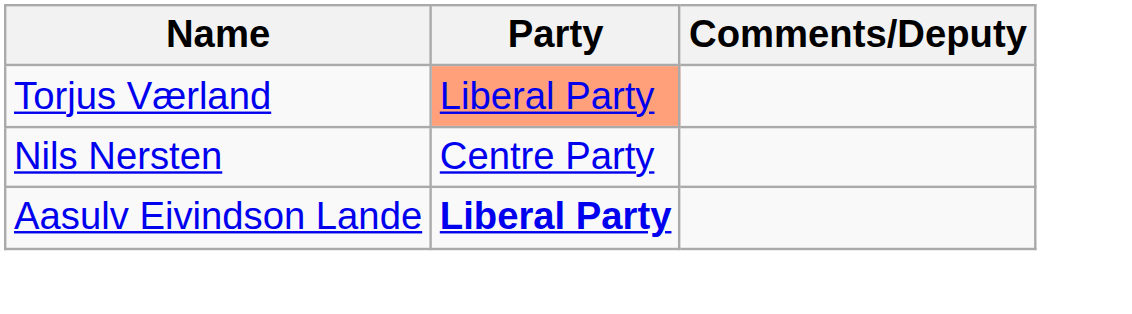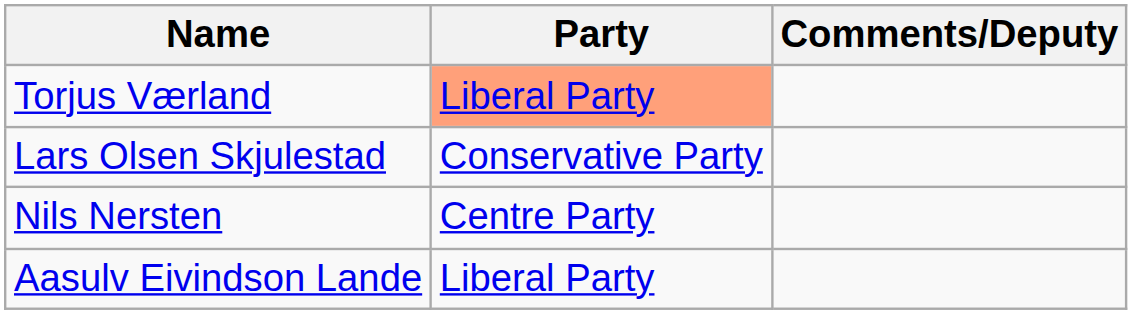 <table class="wikitable">
 <tr>
 <th>Name</th>
 <th>Party</th>
 <th>Comments/Deputy</th>
 </tr>
 <tr>
 <td><a href='#'>Torjus Værland</a></td>
 <td style="background: lightsalmon;"><a href='#'>Liberal Party</a></td>
 <td></td>
 </tr>
 <tr>
+<td><a href='#'>Lars Olsen Skjulestad</a></td>
+<td><a href='#'>Conservative Party</a></td>
+<td></td>
+</tr>
+<tr>
 <td><a href='#'>Nils Nersten</a></td>
 <td><a href='#'>Centre Party</a></td>
 <td></td>
 </tr>
 <tr>
 <td><a href='#'>Aasulv Eivindson Lande</a></td>
-<td><strong><a href='#'>Liberal Party</a></strong></td>
+<td><a href='#'>Liberal Party</a></td>
 <td></td>
 </tr>
 </table>
